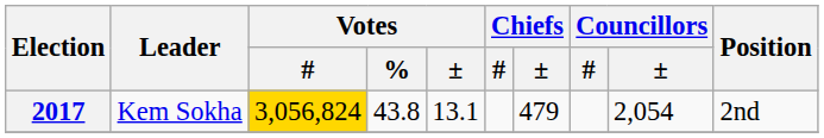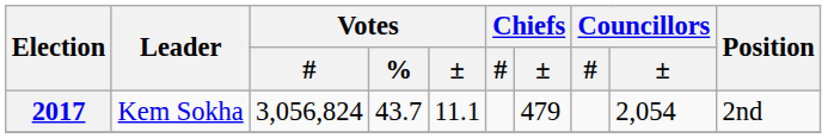 <table class="wikitable">
 <tr>
 <th rowspan=2>Election</th>
 <th rowspan=2>Leader</th>
 <th colspan=3>Votes</th>
 <th colspan=2><a href='#'>Chiefs</a></th>
 <th colspan=2><a href='#'>Councillors</a></th>
 <th rowspan=2>Position</th>
 </tr>
 <tr>
 <th>#</th>
 <th>%</th>
 <th>±</th>
 <th>#</th>
 <th>±</th>
 <th>#</th>
 <th>±</th>
 </tr>
 <tr>
 <th><a href='#'>2017</a></th>
 <td><a href='#'>Kem Sokha</a></td>
-<td style="background: gold;">3,056,824</td>
-<td>43.8</td>
-<td>13.1</td>
+<td>3,056,824</td>
+<td>43.7</td>
+<td>11.1</td>
 <td></td>
 <td>479</td>
 <td></td>
 <td>2,054</td>
 <td> 2nd</td>
 </tr>
 <tr>
 </tr>
 </table>
